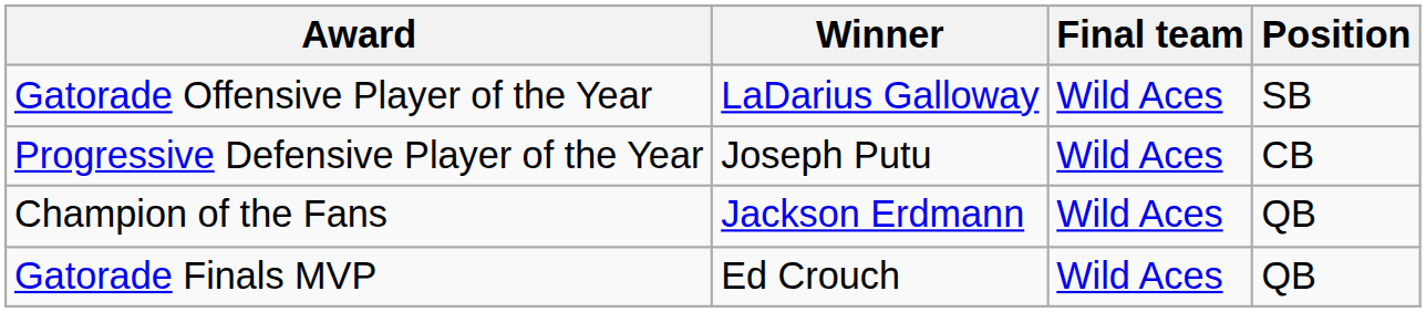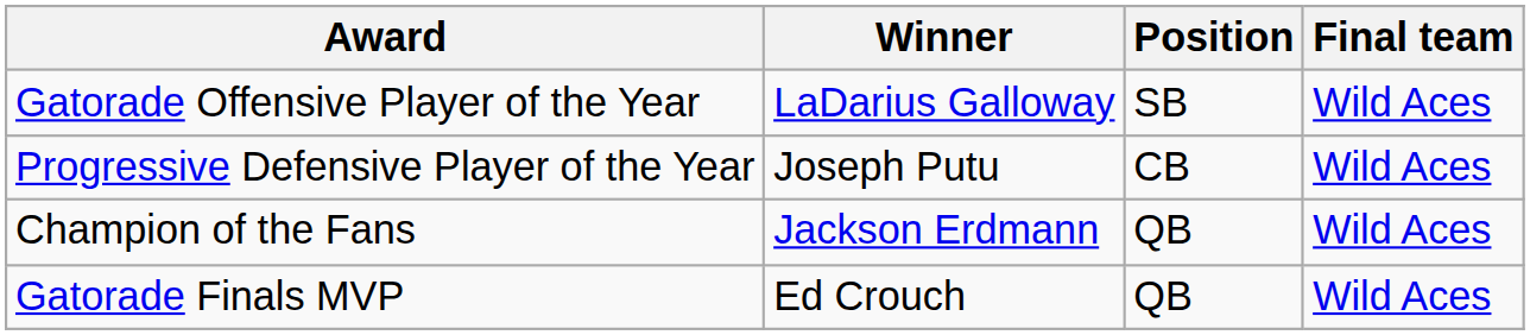 <table class="wikitable">
 <tr>
 <th>Award</th>
 <th>Winner</th>
+<th>Position</th>
 <th>Final team</th>
-<th>Position</th>
 </tr>
 <tr>
 <td><a href='#'>Gatorade</a> Offensive Player of the Year</td>
 <td><a href='#'>LaDarius Galloway</a></td>
+<td>SB</td>
 <td><a href='#'>Wild Aces</a></td>
-<td>SB</td>
 </tr>
 <tr>
 <td><a href='#'>Progressive</a> Defensive Player of the Year</td>
 <td>Joseph Putu</td>
+<td>CB</td>
 <td><a href='#'>Wild Aces</a></td>
-<td>CB</td>
 </tr>
 <tr>
 <td>Champion of the Fans</td>
 <td><a href='#'>Jackson Erdmann</a></td>
+<td>QB</td>
 <td><a href='#'>Wild Aces</a></td>
-<td>QB</td>
 </tr>
 <tr>
 <td><a href='#'>Gatorade</a> Finals MVP</td>
 <td>Ed Crouch</td>
+<td>QB</td>
 <td><a href='#'>Wild Aces</a></td>
-<td>QB</td>
 </tr>
 </table>
